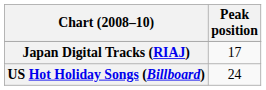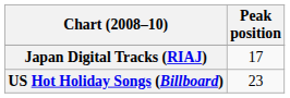 <table class="wikitable sortable plainrowheaders">
 <tr>
 <th>Chart (2008–10)</th>
 <th>Peak<br>position</th>
 </tr>
 <tr>
 </tr>
 <tr>
 <th scope="row">Japan Digital Tracks (<a href='#'>RIAJ</a>)</th>
 <td style="text-align:center;">17</td>
 </tr>
 <tr>
 <th scope="row">US <a href='#'>Hot Holiday Songs</a> (<em><a href='#'>Billboard</a></em>)</th>
-<td style="text-align:center;">24</td>
+<td style="text-align:center;">23</td>
 </tr>
 </table>
